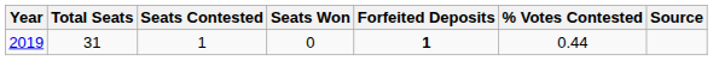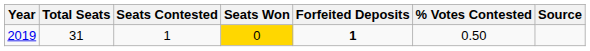 <table class="wikitable" style="text-align:center;">
 <tr>
 <th>Year</th>
 <th>Total Seats</th>
 <th>Seats Contested</th>
 <th>Seats Won</th>
 <th>Forfeited Deposits</th>
 <th>% Votes Contested</th>
 <th>Source</th>
 </tr>
 <tr>
 <td><a href='#'>2019</a></td>
 <td>31</td>
 <td>1</td>
-<td>0</td>
+<td style="background: gold;">0</td>
 <td><strong>1</strong></td>
-<td>0.44</td>
+<td>0.50</td>
 <td></td>
 </tr>
 </table>
